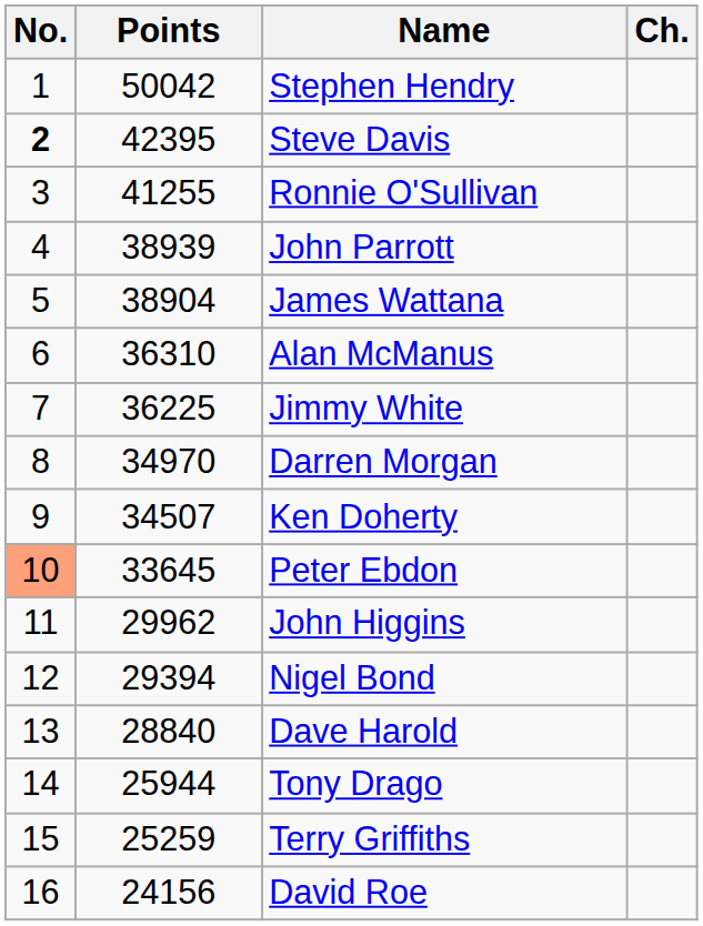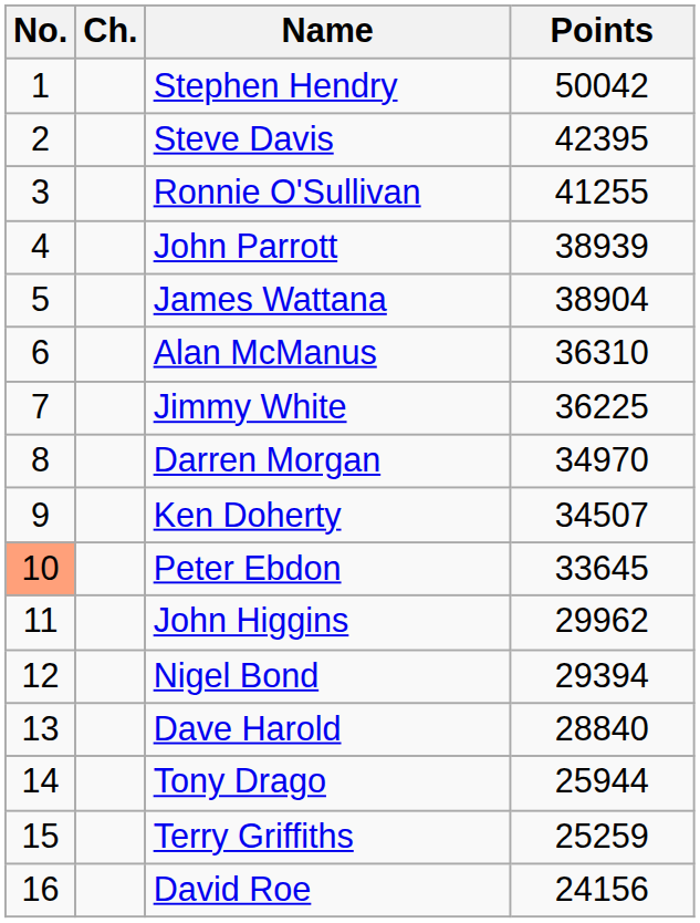 <table class="wikitable" style="text-align: center;">
 <tr>
 <th>No.</th>
+<th>Ch.</th>
+<th width=165>Name</th>
 <th width=80>Points</th>
-<th width=165>Name</th>
-<th>Ch.</th>
 </tr>
 <tr>
 <td>1</td>
+<td></td>
+<td style="text-align:left;"> <a href='#'>Stephen Hendry</a></td>
 <td>50042</td>
-<td style="text-align:left;"> <a href='#'>Stephen Hendry</a></td>
-<td></td>
 </tr>
 <tr>
-<td><strong>2</strong></td>
+<td>2</td>
+<td></td>
+<td style="text-align:left;"> <a href='#'>Steve Davis</a></td>
 <td>42395</td>
-<td style="text-align:left;"> <a href='#'>Steve Davis</a></td>
-<td></td>
 </tr>
 <tr>
 <td>3</td>
+<td></td>
+<td style="text-align:left;"> <a href='#'>Ronnie O'Sullivan</a></td>
 <td>41255</td>
-<td style="text-align:left;"> <a href='#'>Ronnie O'Sullivan</a></td>
-<td></td>
 </tr>
 <tr>
 <td>4</td>
+<td></td>
+<td style="text-align:left;"> <a href='#'>John Parrott</a></td>
 <td>38939</td>
-<td style="text-align:left;"> <a href='#'>John Parrott</a></td>
-<td></td>
 </tr>
 <tr>
 <td>5</td>
+<td></td>
+<td style="text-align:left;"> <a href='#'>James Wattana</a></td>
 <td>38904</td>
-<td style="text-align:left;"> <a href='#'>James Wattana</a></td>
-<td></td>
 </tr>
 <tr>
 <td>6</td>
+<td></td>
+<td style="text-align:left;"> <a href='#'>Alan McManus</a></td>
 <td>36310</td>
-<td style="text-align:left;"> <a href='#'>Alan McManus</a></td>
-<td></td>
 </tr>
 <tr>
 <td>7</td>
+<td></td>
+<td style="text-align:left;"> <a href='#'>Jimmy White</a></td>
 <td>36225</td>
-<td style="text-align:left;"> <a href='#'>Jimmy White</a></td>
-<td></td>
 </tr>
 <tr>
 <td>8</td>
+<td></td>
+<td style="text-align:left;"> <a href='#'>Darren Morgan</a></td>
 <td>34970</td>
-<td style="text-align:left;"> <a href='#'>Darren Morgan</a></td>
-<td></td>
 </tr>
 <tr>
 <td>9</td>
+<td></td>
+<td style="text-align:left;"> <a href='#'>Ken Doherty</a></td>
 <td>34507</td>
-<td style="text-align:left;"> <a href='#'>Ken Doherty</a></td>
-<td></td>
 </tr>
 <tr>
 <td style="background: lightsalmon;">10</td>
+<td></td>
+<td style="text-align:left;"> <a href='#'>Peter Ebdon</a></td>
 <td>33645</td>
-<td style="text-align:left;"> <a href='#'>Peter Ebdon</a></td>
-<td></td>
 </tr>
 <tr>
 <td>11</td>
+<td></td>
+<td style="text-align:left;"> <a href='#'>John Higgins</a></td>
 <td>29962</td>
-<td style="text-align:left;"> <a href='#'>John Higgins</a></td>
-<td></td>
 </tr>
 <tr>
 <td>12</td>
+<td></td>
+<td style="text-align:left;"> <a href='#'>Nigel Bond</a></td>
 <td>29394</td>
-<td style="text-align:left;"> <a href='#'>Nigel Bond</a></td>
-<td></td>
 </tr>
 <tr>
 <td>13</td>
+<td></td>
+<td style="text-align:left;"> <a href='#'>Dave Harold</a></td>
 <td>28840</td>
-<td style="text-align:left;"> <a href='#'>Dave Harold</a></td>
-<td></td>
 </tr>
 <tr>
 <td>14</td>
+<td></td>
+<td style="text-align:left;"> <a href='#'>Tony Drago</a></td>
 <td>25944</td>
-<td style="text-align:left;"> <a href='#'>Tony Drago</a></td>
-<td></td>
 </tr>
 <tr>
 <td>15</td>
+<td></td>
+<td style="text-align:left;"> <a href='#'>Terry Griffiths</a></td>
 <td>25259</td>
-<td style="text-align:left;"> <a href='#'>Terry Griffiths</a></td>
-<td></td>
 </tr>
 <tr>
 <td>16</td>
+<td></td>
+<td style="text-align:left;"> <a href='#'>David Roe</a></td>
 <td>24156</td>
-<td style="text-align:left;"> <a href='#'>David Roe</a></td>
-<td></td>
 </tr>
 </table>
